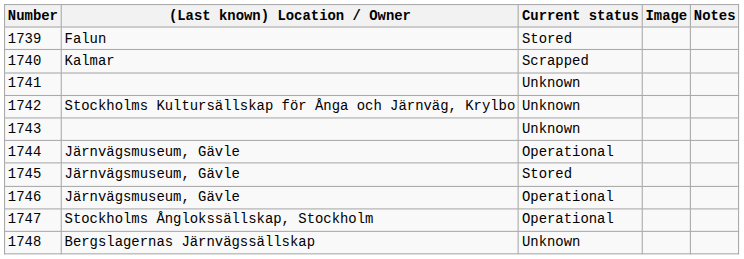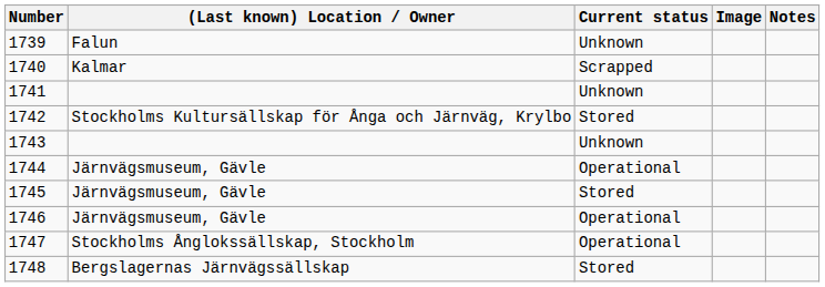 <table class="wikitable sortable mw-collapsible">
 <tr>
 <th>Number</th>
 <th>(Last known) Location / Owner</th>
 <th>Current status</th>
 <th>Image</th>
 <th>Notes</th>
 </tr>
 <tr>
 <td>1739</td>
 <td>Falun</td>
-<td>Stored</td>
+<td>Unknown</td>
 <td></td>
 <td></td>
 </tr>
 <tr>
 <td>1740</td>
 <td>Kalmar</td>
 <td>Scrapped</td>
 <td></td>
 <td></td>
 </tr>
 <tr>
 <td>1741</td>
 <td></td>
 <td>Unknown</td>
 <td></td>
 <td></td>
 </tr>
 <tr>
 <td>1742</td>
 <td>Stockholms Kultursällskap för Ånga och Järnväg, Krylbo</td>
-<td>Unknown</td>
+<td>Stored</td>
 <td></td>
 <td></td>
 </tr>
 <tr>
 <td>1743</td>
 <td></td>
 <td>Unknown</td>
 <td></td>
 <td></td>
 </tr>
 <tr>
 <td>1744</td>
 <td>Järnvägsmuseum, Gävle</td>
 <td>Operational</td>
 <td></td>
 <td></td>
 </tr>
 <tr>
 <td>1745</td>
 <td>Järnvägsmuseum, Gävle</td>
 <td>Stored</td>
 <td></td>
 <td></td>
 </tr>
 <tr>
 <td>1746</td>
 <td>Järnvägsmuseum, Gävle</td>
 <td>Operational</td>
 <td></td>
 <td></td>
 </tr>
 <tr>
 <td>1747</td>
 <td>Stockholms Ånglokssällskap, Stockholm</td>
 <td>Operational</td>
 <td></td>
 <td></td>
 </tr>
 <tr>
 <td>1748</td>
 <td>Bergslagernas Järnvägssällskap</td>
-<td>Unknown</td>
+<td>Stored</td>
 <td></td>
 <td></td>
 </tr>
 </table>
